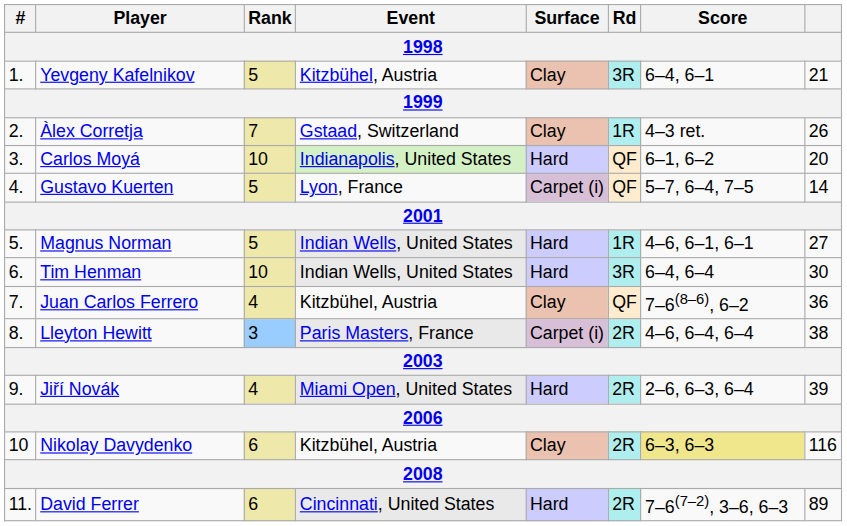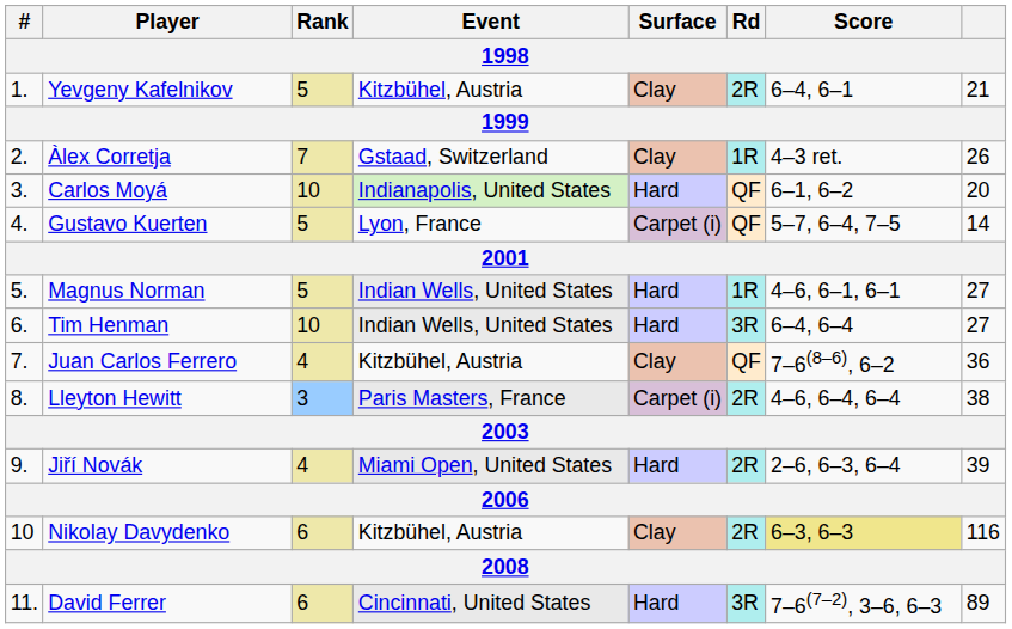 <table class="wikitable sortable">
 <tr>
 <th>#</th>
 <th width=180>Player</th>
 <th>Rank</th>
 <th width=200>Event</th>
 <th>Surface</th>
 <th>Rd</th>
 <th width=140>Score</th>
 <th></th>
 </tr>
 <tr>
 <th colspan=8><a href='#'>1998</a></th>
 </tr>
 <tr>
 <td>1.</td>
 <td> <a href='#'>Yevgeny Kafelnikov</a></td>
 <td bgcolor=EEE8AA>5</td>
 <td><a href='#'>Kitzbühel</a>, Austria</td>
 <td bgcolor=#ebc2af>Clay</td>
-<td bgcolor=afeeee>3R</td>
+<td bgcolor=afeeee>2R</td>
 <td>6–4, 6–1</td>
 <td>21</td>
 </tr>
 <tr>
 <th colspan=8><a href='#'>1999</a></th>
 </tr>
 <tr>
 <td>2.</td>
 <td> <a href='#'>Àlex Corretja</a></td>
 <td bgcolor=EEE8AA>7</td>
 <td><a href='#'>Gstaad</a>, Switzerland</td>
 <td bgcolor=#ebc2af>Clay</td>
 <td bgcolor=afeeee>1R</td>
 <td>4–3 ret.</td>
 <td>26</td>
 </tr>
 <tr>
 <td>3.</td>
 <td> <a href='#'>Carlos Moyá</a></td>
 <td bgcolor=EEE8AA>10</td>
 <td bgcolor=d4f1c5><a href='#'>Indianapolis</a>, United States</td>
 <td bgcolor=CCCCFF>Hard</td>
 <td bgcolor=ffebcd>QF</td>
 <td>6–1, 6–2</td>
 <td>20</td>
 </tr>
 <tr>
 <td>4.</td>
 <td> <a href='#'>Gustavo Kuerten</a></td>
 <td bgcolor=EEE8AA>5</td>
 <td><a href='#'>Lyon</a>, France</td>
 <td bgcolor=thistle>Carpet (i)</td>
 <td bgcolor=ffebcd>QF</td>
 <td>5–7, 6–4, 7–5</td>
 <td>14</td>
 </tr>
 <tr>
 <th colspan=8><a href='#'>2001</a></th>
 </tr>
 <tr>
 <td>5.</td>
 <td> <a href='#'>Magnus Norman</a></td>
 <td bgcolor=EEE8AA>5</td>
 <td bgcolor=e9e9e9><a href='#'>Indian Wells</a>, United States</td>
 <td bgcolor=CCCCFF>Hard</td>
 <td bgcolor=afeeee>1R</td>
 <td>4–6, 6–1, 6–1</td>
 <td>27</td>
 </tr>
 <tr>
 <td>6.</td>
 <td> <a href='#'>Tim Henman</a></td>
 <td bgcolor=EEE8AA>10</td>
 <td bgcolor=e9e9e9>Indian Wells, United States</td>
 <td bgcolor=CCCCFF>Hard</td>
 <td bgcolor=afeeee>3R</td>
 <td>6–4, 6–4</td>
-<td>30</td>
+<td>27</td>
 </tr>
 <tr>
 <td>7.</td>
 <td> <a href='#'>Juan Carlos Ferrero</a></td>
 <td bgcolor=EEE8AA>4</td>
 <td>Kitzbühel, Austria</td>
 <td bgcolor=#ebc2af>Clay</td>
 <td bgcolor=ffebcd>QF</td>
 <td>7–6<sup>(8–6)</sup>, 6–2</td>
 <td>36</td>
 </tr>
 <tr>
 <td>8.</td>
 <td> <a href='#'>Lleyton Hewitt</a></td>
 <td bgcolor=99ccff>3</td>
 <td bgcolor=e9e9e9><a href='#'>Paris Masters</a>, France</td>
 <td bgcolor=thistle>Carpet (i)</td>
 <td bgcolor=afeeee>2R</td>
 <td>4–6, 6–4, 6–4</td>
 <td>38</td>
 </tr>
 <tr>
 <th colspan=8><a href='#'>2003</a></th>
 </tr>
 <tr>
 <td>9.</td>
 <td> <a href='#'>Jiří Novák</a></td>
 <td bgcolor=EEE8AA>4</td>
 <td bgcolor=e9e9e9><a href='#'>Miami Open</a>, United States</td>
 <td bgcolor=CCCCFF>Hard</td>
 <td bgcolor=afeeee>2R</td>
 <td>2–6, 6–3, 6–4</td>
 <td>39</td>
 </tr>
 <tr>
 <th colspan=8><a href='#'>2006</a></th>
 </tr>
 <tr>
 <td>10</td>
 <td> <a href='#'>Nikolay Davydenko</a></td>
 <td bgcolor=EEE8AA>6</td>
 <td>Kitzbühel, Austria</td>
 <td bgcolor=#ebc2af>Clay</td>
 <td bgcolor=afeeee>2R</td>
 <td style="background: khaki;">6–3, 6–3</td>
 <td>116</td>
 </tr>
 <tr>
 <th colspan=8><a href='#'>2008</a></th>
 </tr>
 <tr>
 <td>11.</td>
 <td> <a href='#'>David Ferrer</a></td>
 <td bgcolor=EEE8AA>6</td>
 <td bgcolor=e9e9e9><a href='#'>Cincinnati</a>, United States</td>
 <td bgcolor=CCCCFF>Hard</td>
-<td bgcolor=afeeee>2R</td>
+<td bgcolor=afeeee>3R</td>
 <td>7–6<sup>(7–2)</sup>, 3–6, 6–3</td>
 <td>89</td>
 </tr>
 </table>
